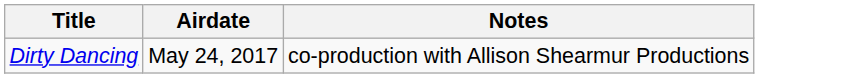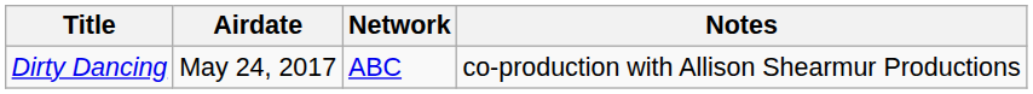 <table class="wikitable sortable">
 <tr>
 <th>Title</th>
 <th>Airdate</th>
+<th>Network</th>
 <th>Notes</th>
 </tr>
 <tr>
 <td><em><a href='#'>Dirty Dancing</a></em></td>
 <td>May 24, 2017</td>
+<td><a href='#'>ABC</a></td>
 <td>co-production with Allison Shearmur Productions</td>
 </tr>
 </table>
